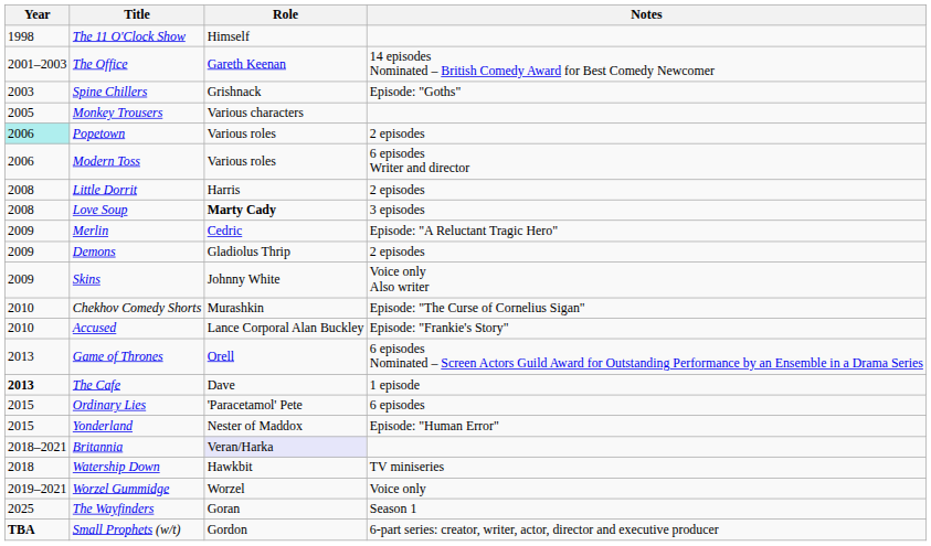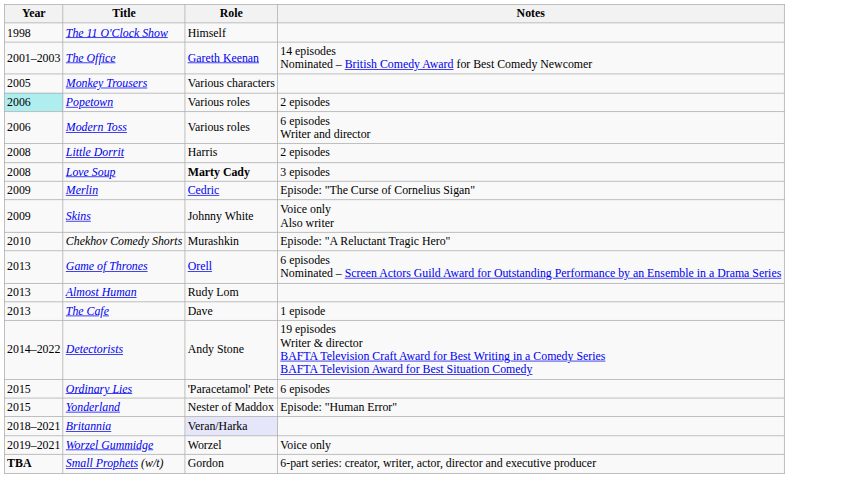 <table class="wikitable" style="font-size:100%">
 <tr style="text-align:center;">
 <th>Year</th>
 <th>Title</th>
 <th>Role</th>
 <th>Notes</th>
 </tr>
 <tr>
 <td>1998</td>
 <td><em><a href='#'>The 11 O'Clock Show</a></em></td>
 <td>Himself</td>
 <td></td>
 </tr>
 <tr>
 <td>2001–2003</td>
 <td><em><a href='#'>The Office</a></em></td>
 <td><a href='#'>Gareth Keenan</a></td>
 <td>14 episodes<br>Nominated – <a href='#'>British Comedy Award</a> for Best Comedy Newcomer</td>
-</tr>
-<tr>
-<td>2003</td>
-<td><em><a href='#'>Spine Chillers</a></em></td>
-<td>Grishnack</td>
-<td>Episode: "Goths"</td>
 </tr>
 <tr>
 <td>2005</td>
 <td><em><a href='#'>Monkey Trousers</a></em></td>
 <td>Various characters</td>
 <td></td>
 </tr>
 <tr>
 <td style="background: paleturquoise;">2006</td>
 <td><em><a href='#'>Popetown</a></em></td>
 <td>Various roles</td>
 <td>2 episodes</td>
 </tr>
 <tr>
 <td>2006</td>
 <td><em><a href='#'>Modern Toss</a></em></td>
 <td>Various roles</td>
 <td>6 episodes<br>Writer and director<br></td>
 </tr>
 <tr>
 <td>2008</td>
 <td><em><a href='#'>Little Dorrit</a></em></td>
 <td>Harris</td>
 <td>2 episodes</td>
 </tr>
 <tr>
 <td>2008</td>
 <td><em><a href='#'>Love Soup</a></em></td>
 <td><strong>Marty Cady</strong></td>
 <td>3 episodes</td>
 </tr>
 <tr>
 <td>2009</td>
 <td><em><a href='#'>Merlin</a></em></td>
 <td><a href='#'>Cedric</a></td>
-<td>Episode: "A Reluctant Tragic Hero"</td>
-</tr>
-<tr>
-<td>2009</td>
-<td><em><a href='#'>Demons</a></em></td>
-<td>Gladiolus Thrip</td>
-<td>2 episodes</td>
+<td>Episode: "The Curse of Cornelius Sigan"</td>
 </tr>
 <tr>
 <td>2009</td>
 <td><em><a href='#'>Skins</a></em></td>
 <td>Johnny White</td>
 <td>Voice only<br>Also writer</td>
 </tr>
 <tr>
 <td>2010</td>
 <td><em>Chekhov Comedy Shorts</em></td>
 <td>Murashkin</td>
-<td>Episode: "The Curse of Cornelius Sigan"</td>
-</tr>
-<tr>
-<td>2010</td>
-<td><em><a href='#'>Accused</a></em></td>
-<td>Lance Corporal Alan Buckley</td>
-<td>Episode: "Frankie's Story"</td>
+<td>Episode: "A Reluctant Tragic Hero"</td>
 </tr>
 <tr>
 <td>2013</td>
 <td><em><a href='#'>Game of Thrones</a></em></td>
 <td><a href='#'>Orell</a></td>
 <td>6 episodes<br>Nominated – <a href='#'>Screen Actors Guild Award for Outstanding Performance by an Ensemble in a Drama Series</a><br></td>
 </tr>
 <tr>
-<td><strong>2013</strong></td>
+<td>2013</td>
+<td><em><a href='#'>Almost Human</a></em></td>
+<td>Rudy Lom</td>
+<td></td>
+</tr>
+<tr>
+<td>2013</td>
 <td><em><a href='#'>The Cafe</a></em></td>
 <td>Dave</td>
 <td>1 episode</td>
+</tr>
+<tr>
+<td>2014–2022</td>
+<td><em><a href='#'>Detectorists</a></em></td>
+<td>Andy Stone</td>
+<td>19 episodes<br>Writer & director<br><a href='#'>BAFTA Television Craft Award for Best Writing in a Comedy Series</a><br><a href='#'>BAFTA Television Award for Best Situation Comedy</a></td>
 </tr>
 <tr>
 <td>2015</td>
 <td><em><a href='#'>Ordinary Lies</a></em></td>
 <td>'Paracetamol' Pete</td>
 <td>6 episodes</td>
 </tr>
 <tr>
 <td>2015</td>
 <td><em><a href='#'>Yonderland</a></em></td>
 <td>Nester of Maddox</td>
 <td>Episode: "Human Error"</td>
 </tr>
 <tr>
 <td>2018–2021</td>
 <td><em><a href='#'>Britannia</a></em></td>
 <td style="background: lavender;">Veran/Harka</td>
 <td></td>
 </tr>
 <tr>
-<td>2018</td>
-<td><em><a href='#'>Watership Down</a></em></td>
-<td>Hawkbit</td>
-<td>TV miniseries</td>
-</tr>
-<tr>
 <td>2019–2021</td>
 <td><em><a href='#'>Worzel Gummidge</a></em></td>
 <td>Worzel</td>
 <td>Voice only</td>
-</tr>
-<tr>
-<td>2025</td>
-<td><em><a href='#'>The Wayfinders</a></em></td>
-<td>Goran</td>
-<td>Season 1</td>
 </tr>
 <tr>
 <td><strong>TBA</strong></td>
 <td><em><a href='#'>Small Prophets</a> (w/t)</em></td>
 <td>Gordon</td>
 <td>6-part series: creator, writer, actor, director and executive producer</td>
 </tr>
 </table>
